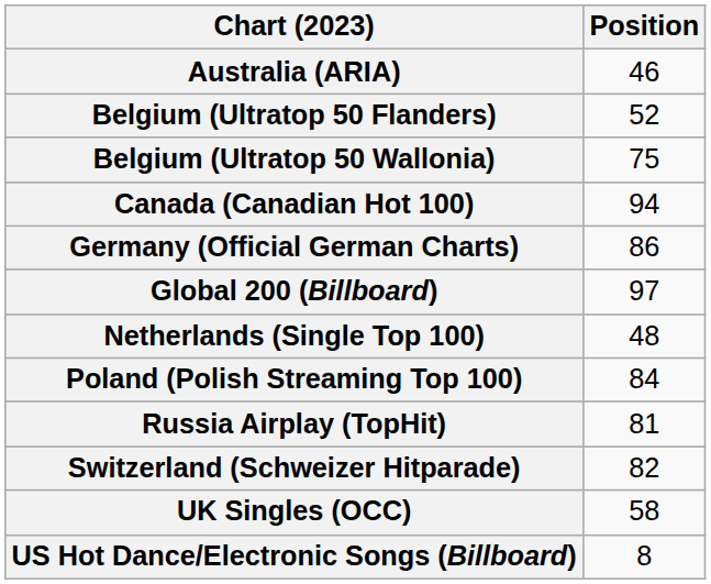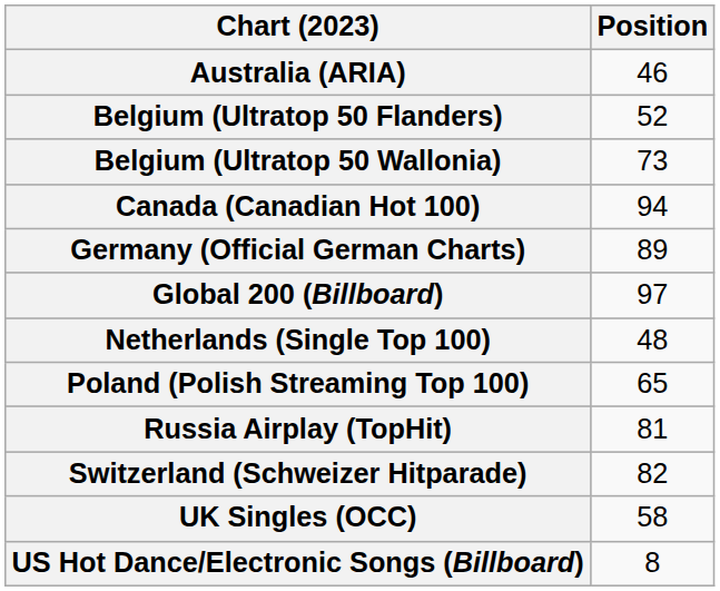 <table class="wikitable sortable plainrowheaders" style="text-align:center">
 <tr>
 <th scope="col">Chart (2023)</th>
 <th scope="col">Position</th>
 </tr>
 <tr>
 <th scope="row">Australia (ARIA)</th>
 <td>46</td>
 </tr>
 <tr>
 <th scope="row">Belgium (Ultratop 50 Flanders)</th>
 <td>52</td>
 </tr>
 <tr>
 <th scope="row">Belgium (Ultratop 50 Wallonia)</th>
-<td>75</td>
+<td>73</td>
 </tr>
 <tr>
 <th scope="row">Canada (Canadian Hot 100)</th>
 <td>94</td>
 </tr>
 <tr>
 <th scope="row">Germany (Official German Charts)</th>
-<td>86</td>
+<td>89</td>
 </tr>
 <tr>
 <th scope="row">Global 200 (<em>Billboard</em>)</th>
 <td>97</td>
 </tr>
 <tr>
 <th scope="row">Netherlands (Single Top 100)</th>
 <td>48</td>
 </tr>
 <tr>
 <th scope="row">Poland (Polish Streaming Top 100)</th>
-<td>84</td>
+<td>65</td>
 </tr>
 <tr>
 <th scope="row">Russia Airplay (TopHit)</th>
 <td>81</td>
 </tr>
 <tr>
 <th scope="row">Switzerland (Schweizer Hitparade)</th>
 <td>82</td>
 </tr>
 <tr>
 <th scope="row">UK Singles (OCC)</th>
 <td>58</td>
 </tr>
 <tr>
 <th scope="row">US Hot Dance/Electronic Songs (<em>Billboard</em>)</th>
 <td>8</td>
 </tr>
 </table>
